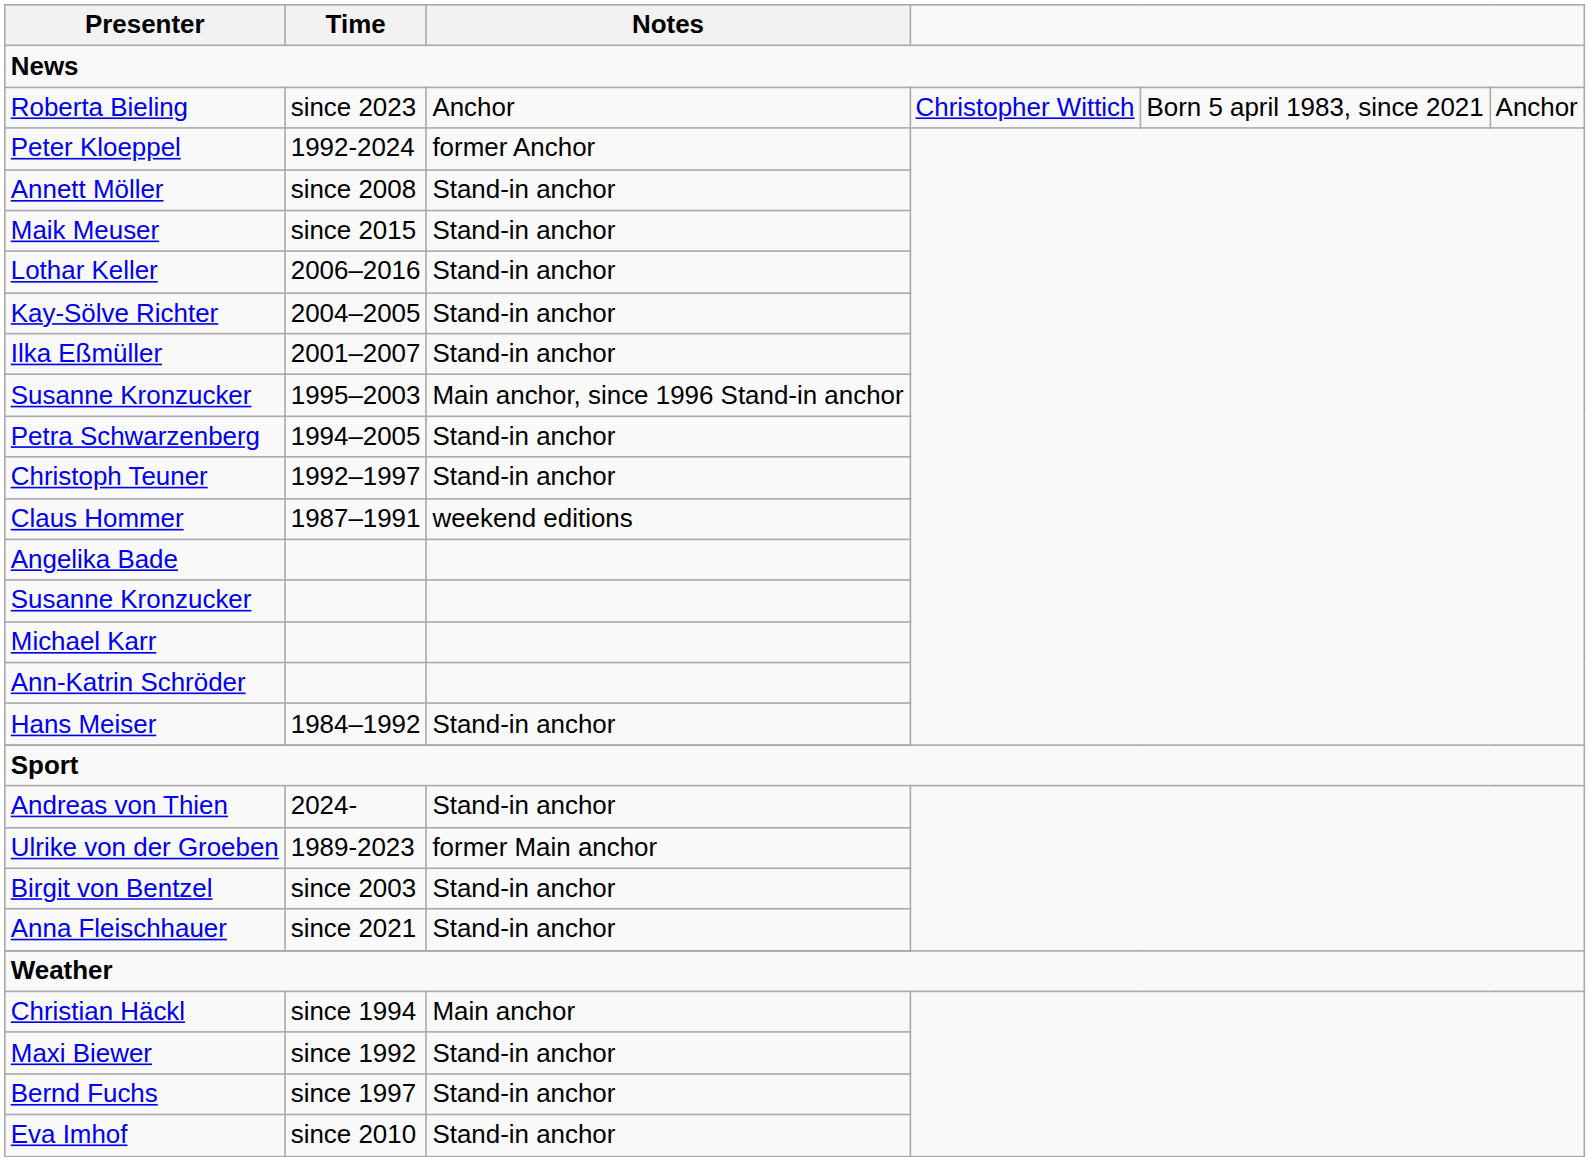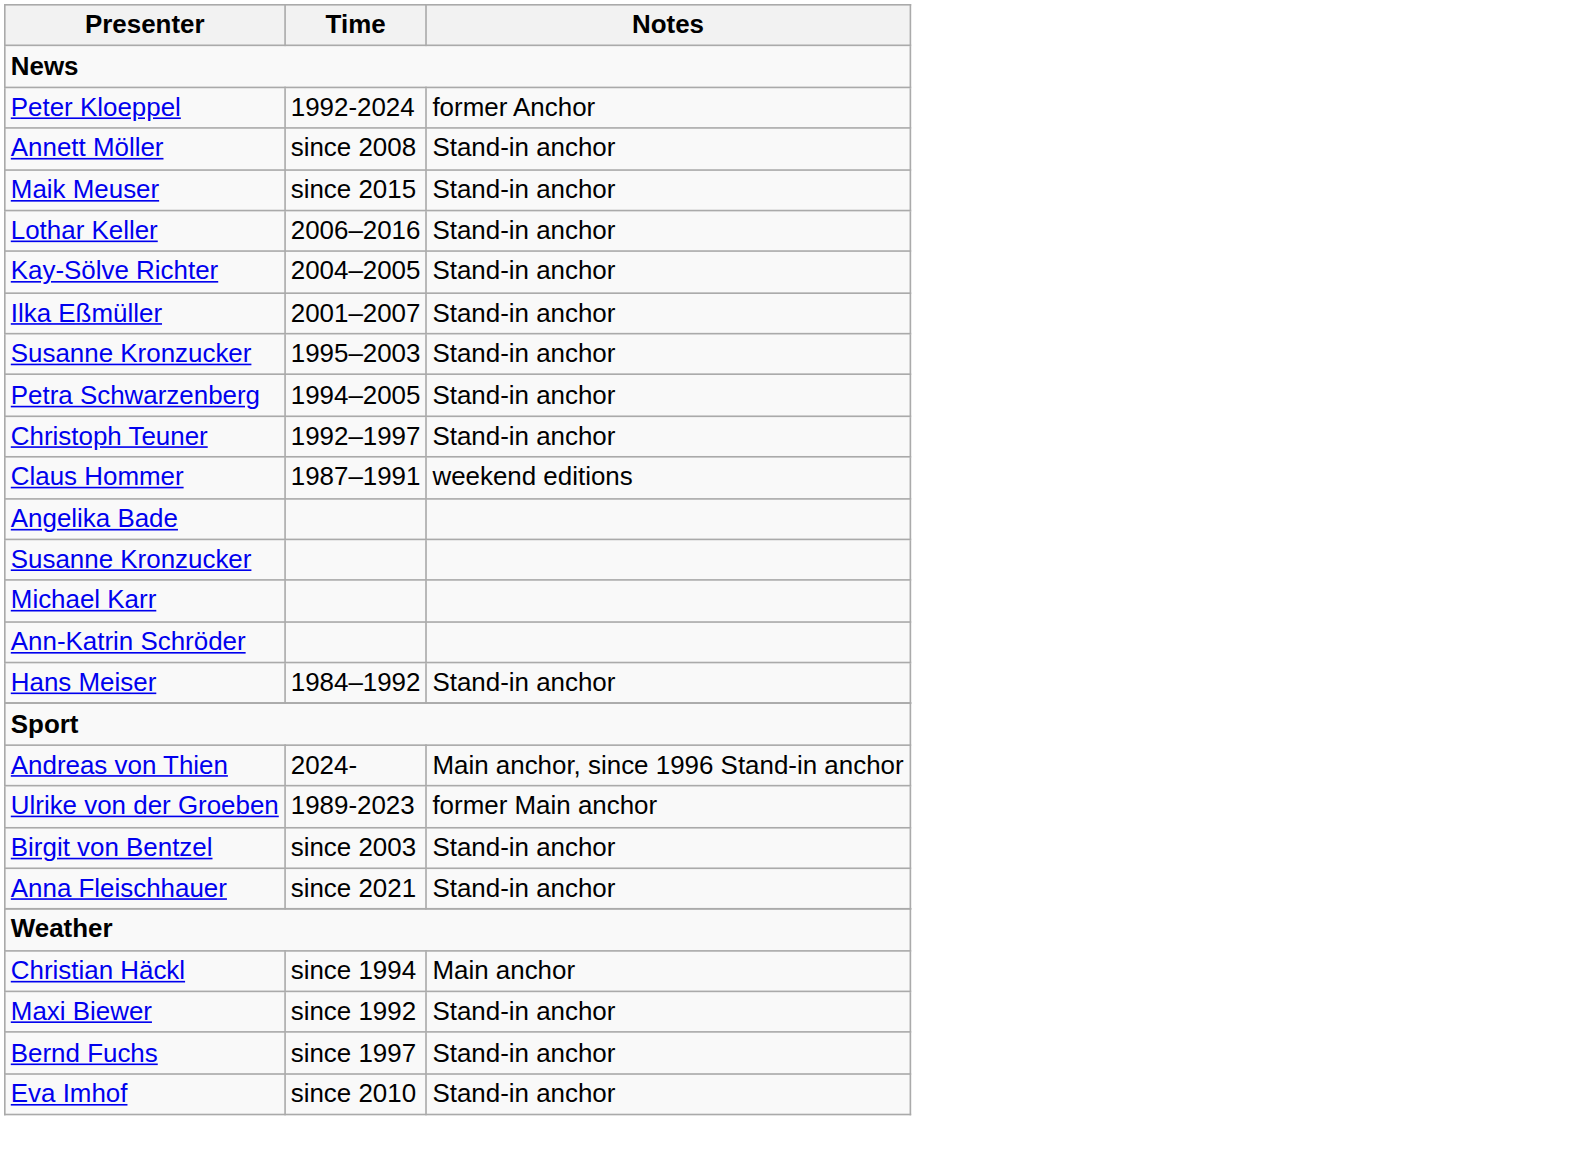 <table class="wikitable">
 <tr>
 <th>Presenter</th>
 <th>Time</th>
 <th>Notes</th>
 </tr>
 <tr class="hintergrundfarbe6">
 <td colspan="6"><strong>News</strong></td>
-</tr>
-<tr>
-<td><a href='#'>Roberta Bieling</a></td>
-<td>since 2023</td>
-<td>Anchor</td>
-<td><a href='#'>Christopher Wittich</a></td>
-<td>Born 5 april 1983, since 2021</td>
-<td>Anchor</td>
 </tr>
 <tr>
 <td><a href='#'>Peter Kloeppel</a></td>
 <td>1992-2024</td>
 <td>former Anchor</td>
 </tr>
 <tr>
 <td><a href='#'>Annett Möller</a></td>
 <td>since 2008</td>
 <td>Stand-in anchor</td>
 </tr>
 <tr>
 <td><a href='#'>Maik Meuser</a></td>
 <td>since 2015</td>
 <td>Stand-in anchor</td>
 </tr>
 <tr>
 <td><a href='#'>Lothar Keller</a></td>
 <td>2006–2016</td>
 <td>Stand-in anchor</td>
 </tr>
 <tr>
 <td><a href='#'>Kay-Sölve Richter</a></td>
 <td>2004–2005</td>
 <td>Stand-in anchor</td>
 </tr>
 <tr>
 <td><a href='#'>Ilka Eßmüller</a></td>
 <td>2001–2007</td>
 <td>Stand-in anchor</td>
 </tr>
 <tr>
 <td><a href='#'>Susanne Kronzucker</a></td>
 <td>1995–2003</td>
-<td>Main anchor,  since 1996 Stand-in anchor</td>
+<td>Stand-in anchor</td>
 </tr>
 <tr>
 <td><a href='#'>Petra Schwarzenberg</a></td>
 <td>1994–2005</td>
 <td>Stand-in anchor</td>
 </tr>
 <tr>
 <td><a href='#'>Christoph Teuner</a></td>
 <td>1992–1997</td>
 <td>Stand-in anchor</td>
 </tr>
 <tr>
 <td><a href='#'>Claus Hommer</a></td>
 <td>1987–1991</td>
 <td>weekend editions</td>
 </tr>
 <tr>
 <td><a href='#'>Angelika Bade</a></td>
 <td></td>
 <td></td>
 </tr>
 <tr>
 <td><a href='#'>Susanne Kronzucker</a></td>
 <td></td>
 <td></td>
 </tr>
 <tr>
 <td><a href='#'>Michael Karr</a></td>
 <td></td>
 <td></td>
 </tr>
 <tr>
 <td><a href='#'>Ann-Katrin Schröder</a></td>
 <td></td>
 <td></td>
 </tr>
 <tr>
 <td><a href='#'>Hans Meiser</a></td>
 <td>1984–1992</td>
 <td>Stand-in anchor</td>
 </tr>
 <tr>
 </tr>
 <tr class="hintergrundfarbe6">
 <td colspan="6"><strong>Sport</strong></td>
 </tr>
 <tr>
 <td><a href='#'>Andreas von Thien</a></td>
 <td>2024-</td>
-<td>Stand-in anchor</td>
+<td>Main anchor,  since 1996 Stand-in anchor</td>
 </tr>
 <tr>
 <td><a href='#'>Ulrike von der Groeben</a></td>
 <td>1989-2023</td>
 <td>former Main anchor</td>
 </tr>
 <tr>
 <td><a href='#'>Birgit von Bentzel</a></td>
 <td>since 2003</td>
 <td>Stand-in anchor</td>
 </tr>
 <tr>
 <td><a href='#'>Anna Fleischhauer</a></td>
 <td>since 2021</td>
 <td>Stand-in anchor</td>
 </tr>
 <tr>
 </tr>
 <tr class="hintergrundfarbe6">
 <td colspan="6"><strong>Weather</strong></td>
 </tr>
 <tr>
 <td><a href='#'>Christian Häckl</a></td>
 <td>since 1994</td>
 <td>Main anchor</td>
 </tr>
 <tr>
 <td><a href='#'>Maxi Biewer</a></td>
 <td>since 1992</td>
 <td>Stand-in anchor</td>
 </tr>
 <tr>
 <td><a href='#'>Bernd Fuchs</a></td>
 <td>since 1997</td>
 <td>Stand-in anchor</td>
 </tr>
 <tr>
 <td><a href='#'>Eva Imhof</a></td>
 <td>since 2010</td>
 <td>Stand-in anchor</td>
 </tr>
 </table>
